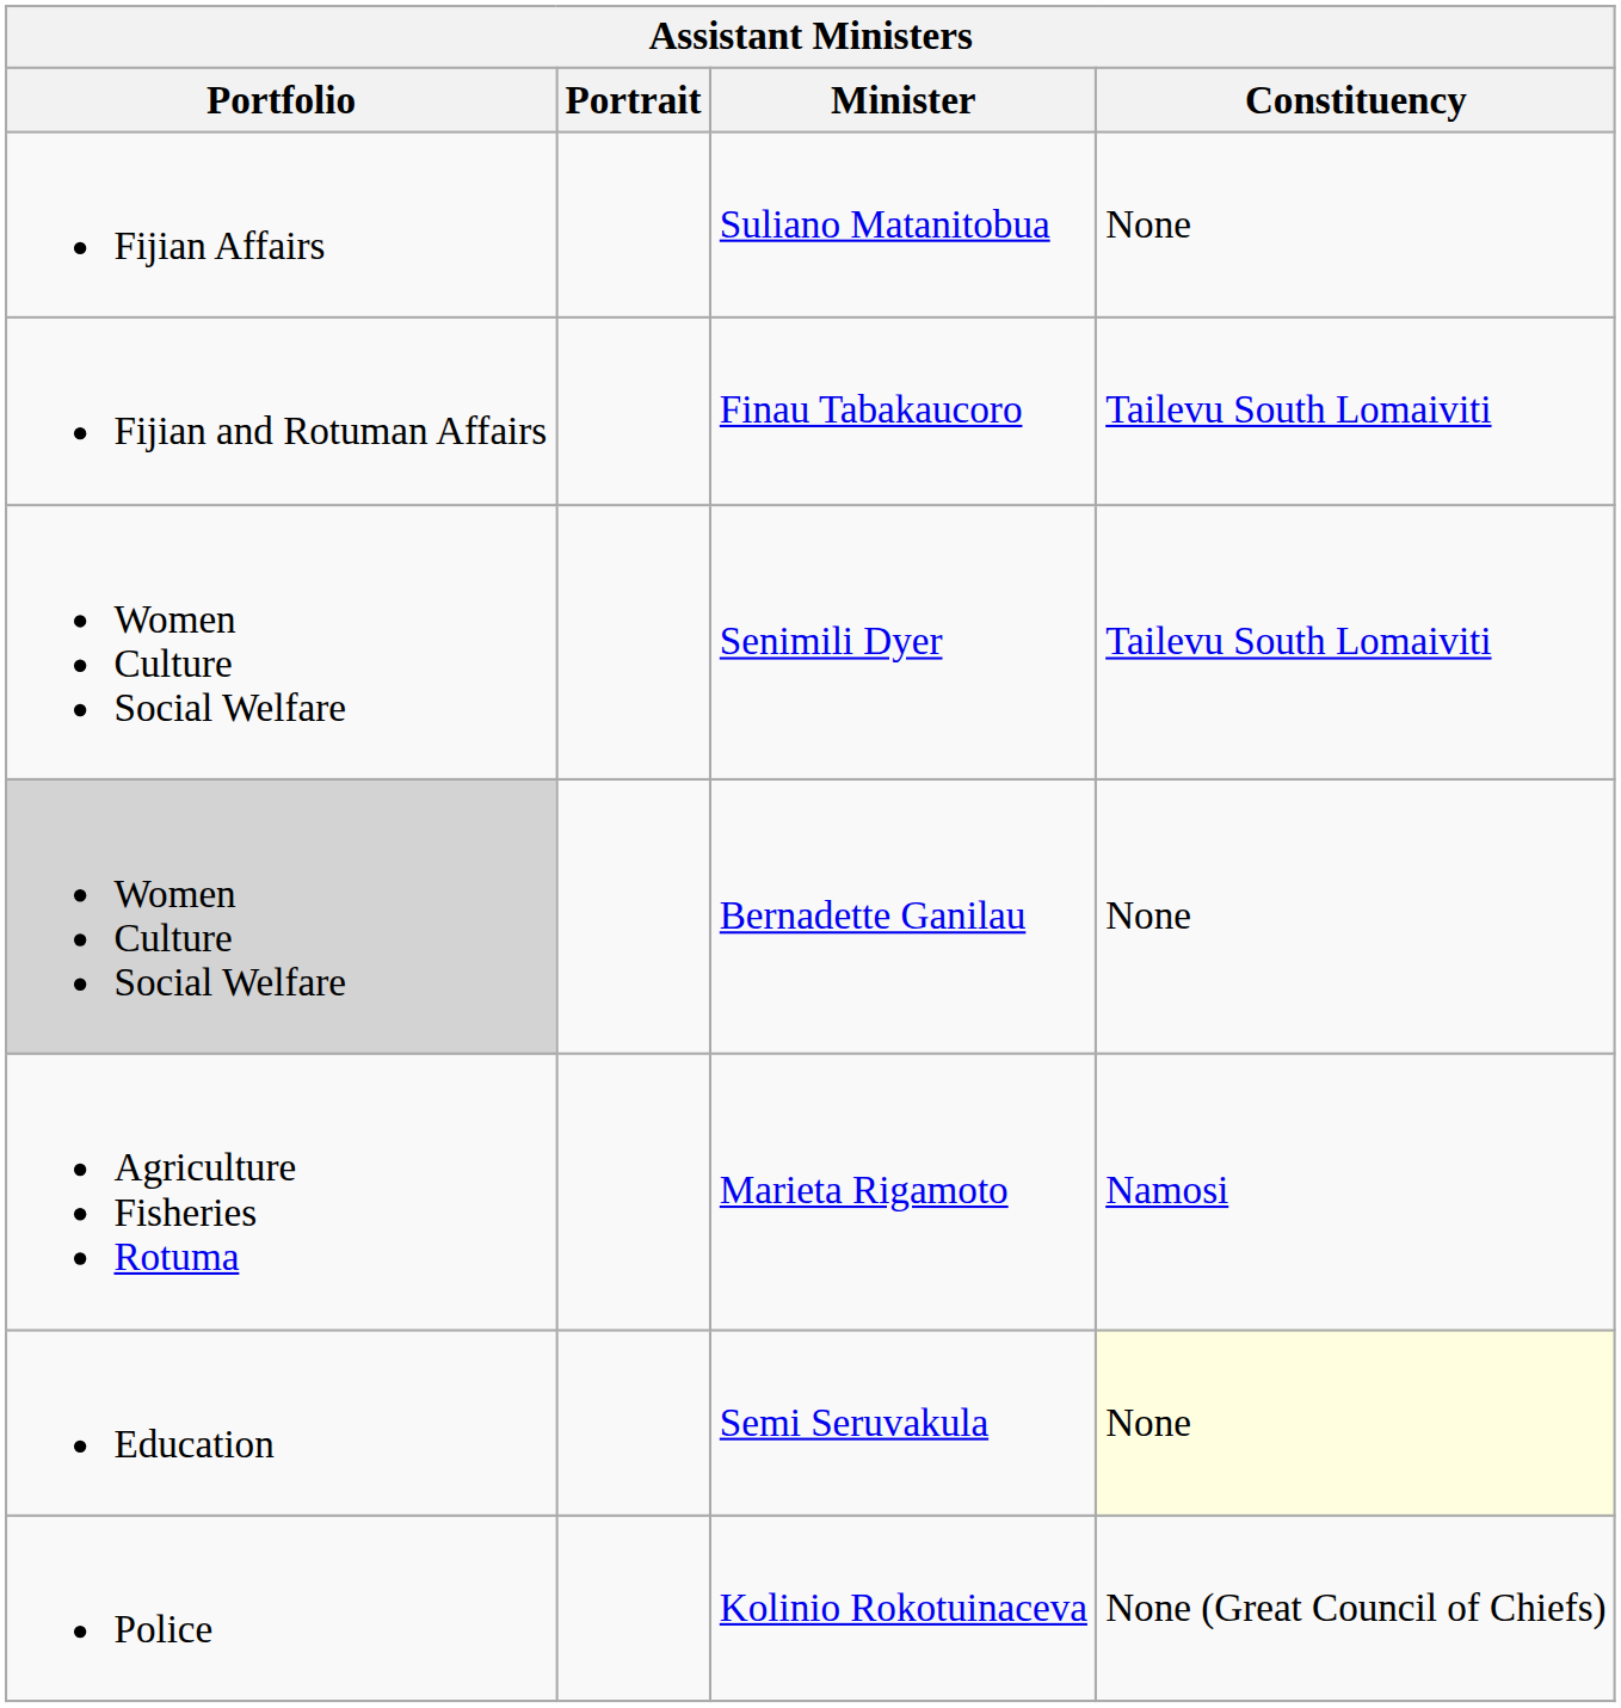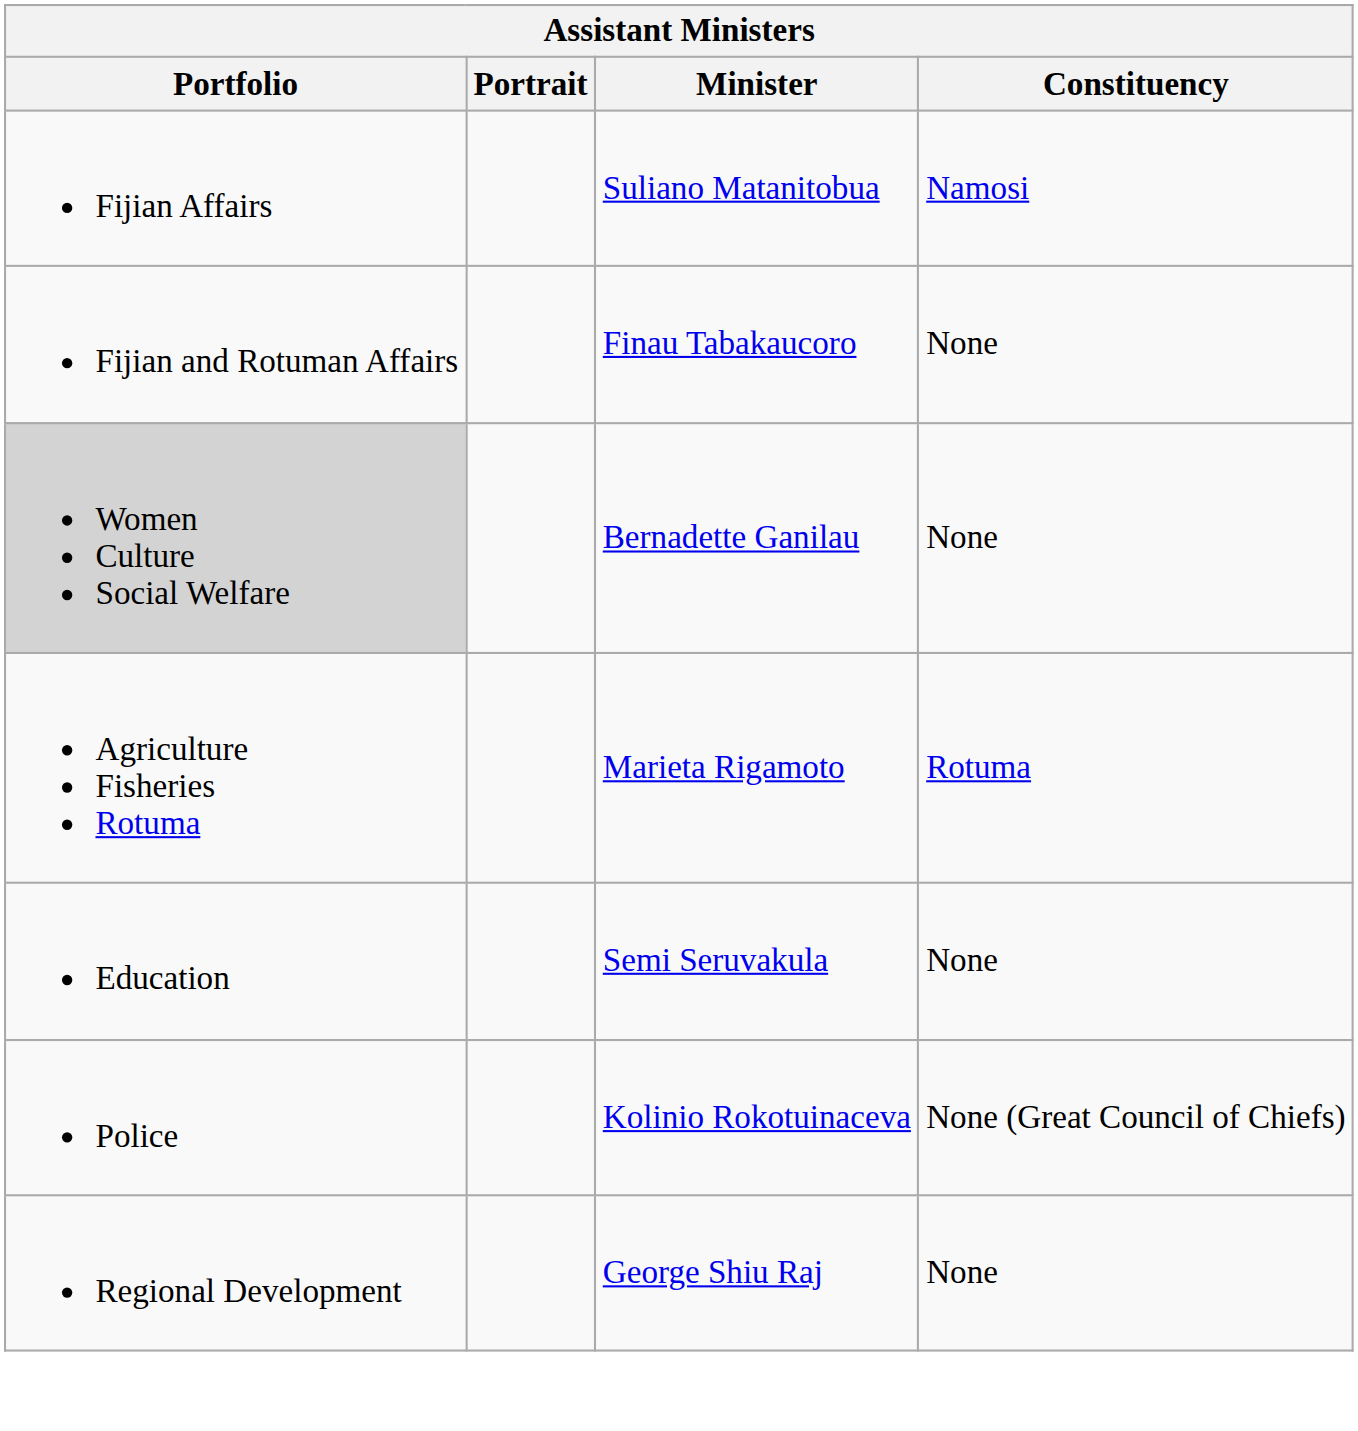 <table class="wikitable sortable">
 <tr>
 <th colspan="4">Assistant Ministers</th>
 </tr>
 <tr>
 <th>Portfolio</th>
 <th>Portrait</th>
 <th>Minister</th>
 <th>Constituency</th>
 </tr>
 <tr>
 <td><br><ul><li>Fijian Affairs</li></ul></td>
 <td></td>
 <td><a href='#'>Suliano Matanitobua</a></td>
-<td>None</td>
+<td><a href='#'>Namosi</a></td>
 </tr>
 <tr>
 <td><br><ul><li>Fijian and Rotuman Affairs</li></ul></td>
 <td></td>
 <td><a href='#'>Finau Tabakaucoro</a></td>
-<td><a href='#'>Tailevu South Lomaiviti</a></td>
-</tr>
-<tr>
-<td><br><ul><li>Women</li><li>Culture</li><li>Social Welfare</li></ul></td>
-<td></td>
-<td><a href='#'>Senimili Dyer</a></td>
-<td><a href='#'>Tailevu South Lomaiviti</a></td>
+<td>None</td>
 </tr>
 <tr>
 <td style="background: lightgrey;"><br><ul><li>Women</li><li>Culture</li><li>Social Welfare</li></ul></td>
 <td></td>
 <td><a href='#'>Bernadette Ganilau</a></td>
 <td>None</td>
 </tr>
 <tr>
 <td><br><ul><li>Agriculture</li><li>Fisheries</li><li><a href='#'>Rotuma</a></li></ul></td>
 <td></td>
 <td><a href='#'>Marieta Rigamoto</a></td>
-<td><a href='#'>Namosi</a></td>
+<td><a href='#'>Rotuma</a></td>
 </tr>
 <tr>
 <td><br><ul><li>Education</li></ul></td>
 <td></td>
 <td><a href='#'>Semi Seruvakula</a></td>
-<td style="background: lightyellow;">None</td>
+<td>None</td>
 </tr>
 <tr>
 <td><br><ul><li>Police</li></ul></td>
 <td></td>
 <td><a href='#'>Kolinio Rokotuinaceva</a></td>
 <td>None (Great Council of Chiefs)</td>
 </tr>
+<tr>
+<td><br><ul><li>Regional Development</li></ul></td>
+<td></td>
+<td><a href='#'>George Shiu Raj</a></td>
+<td>None</td>
+</tr>
 </table>
